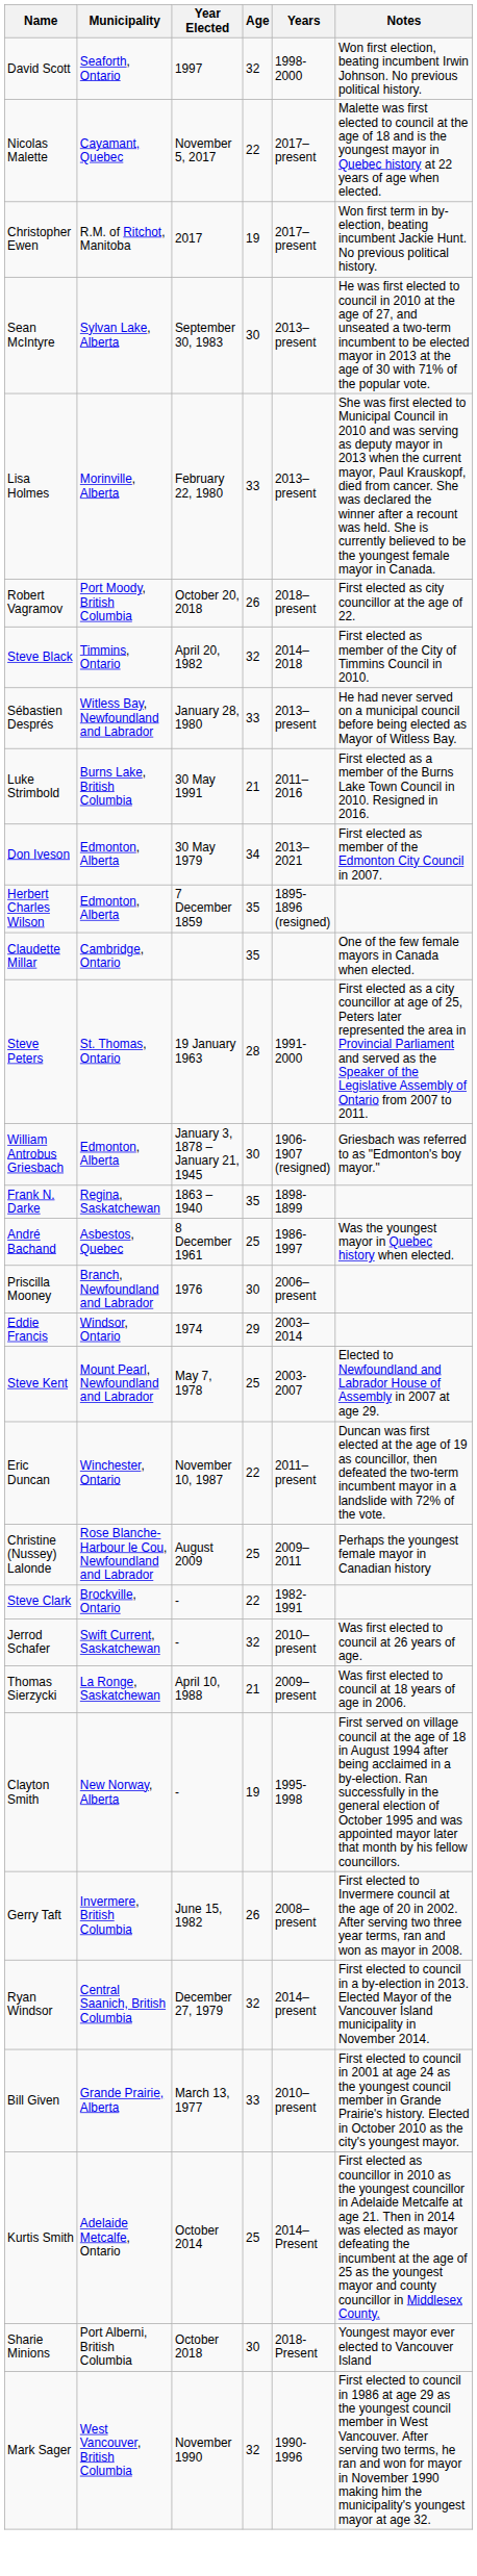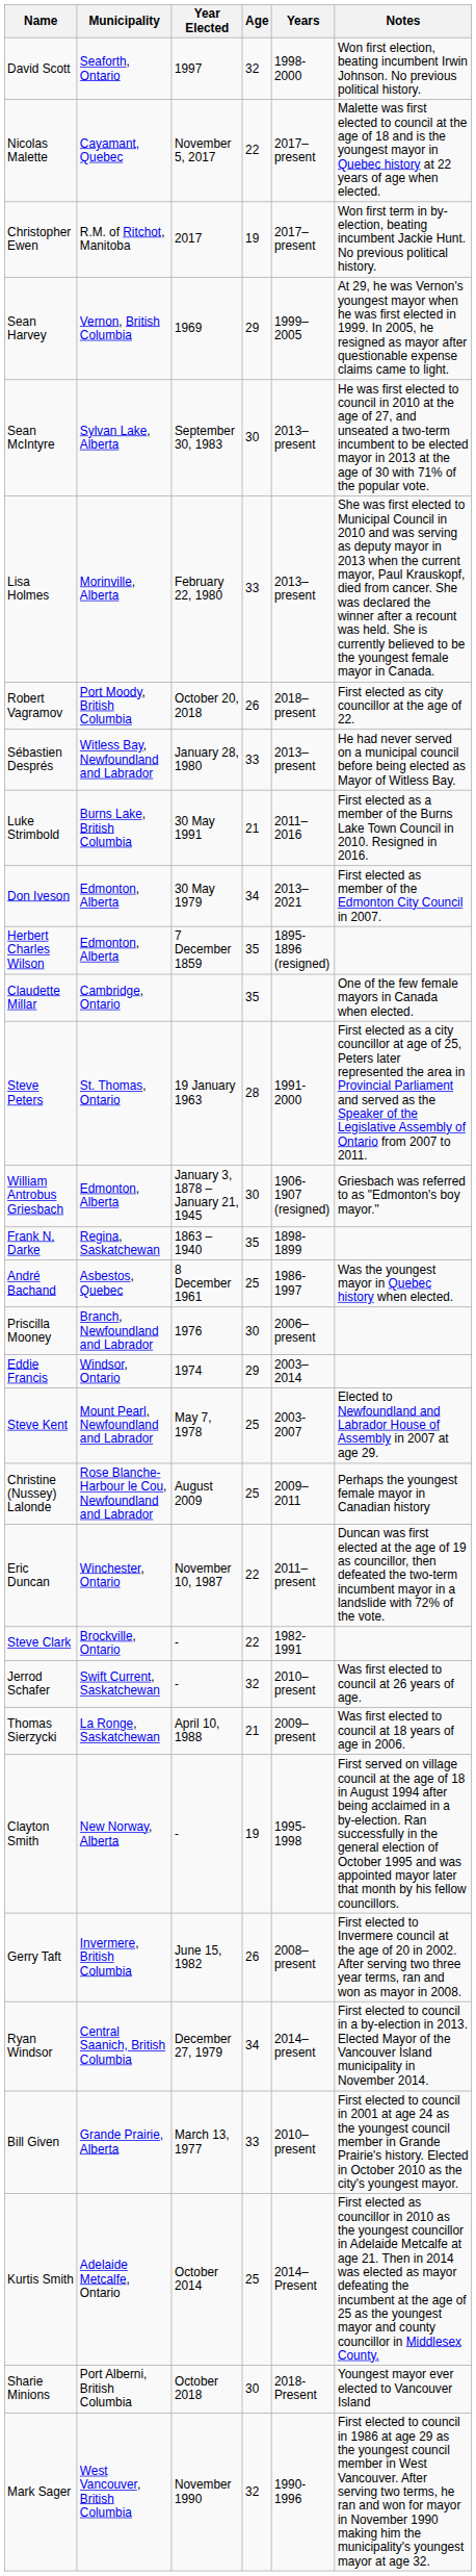 <table class="wikitable sortable">
 <tr>
 <th>Name</th>
 <th>Municipality</th>
 <th>Year Elected</th>
 <th>Age</th>
 <th>Years</th>
 <th>Notes</th>
 </tr>
 <tr>
 <td>David Scott</td>
 <td><a href='#'>Seaforth</a>, <a href='#'>Ontario</a></td>
 <td>1997</td>
 <td>32</td>
 <td>1998-2000</td>
 <td>Won first election, beating incumbent Irwin Johnson. No previous political history.</td>
 </tr>
 <tr>
 <td>Nicolas Malette</td>
 <td><a href='#'>Cayamant, Quebec</a></td>
 <td>November 5, 2017</td>
 <td>22</td>
 <td>2017–present</td>
 <td>Malette was first elected to council at the age of 18 and is the youngest mayor in <a href='#'>Quebec history</a> at 22 years of age when elected.</td>
 </tr>
 <tr>
 <td>Christopher Ewen</td>
 <td>R.M. of <a href='#'>Ritchot</a>, Manitoba</td>
 <td>2017</td>
 <td>19</td>
 <td>2017–present</td>
 <td>Won first term in by-election, beating incumbent Jackie Hunt. No previous political history.</td>
 </tr>
 <tr>
+<td>Sean Harvey</td>
+<td><a href='#'>Vernon</a>, <a href='#'>British Columbia</a></td>
+<td>1969</td>
+<td>29</td>
+<td>1999–2005</td>
+<td>At 29, he was Vernon's youngest mayor when he was first elected in 1999. In 2005, he resigned as mayor after questionable expense claims came to light.</td>
+</tr>
+<tr>
 <td>Sean McIntyre</td>
 <td><a href='#'>Sylvan Lake</a>, <a href='#'>Alberta</a></td>
 <td>September 30, 1983</td>
 <td>30</td>
 <td>2013–present</td>
 <td>He was first elected to council in 2010 at the age of 27, and unseated a two-term incumbent to be elected mayor in 2013 at the age of 30 with 71% of the popular vote.</td>
 </tr>
 <tr>
 <td>Lisa Holmes</td>
 <td><a href='#'>Morinville</a>, <a href='#'>Alberta</a></td>
 <td>February 22, 1980</td>
 <td>33</td>
 <td>2013–present</td>
 <td>She was first elected to Municipal Council in 2010 and was serving as deputy mayor in 2013 when the current mayor, Paul Krauskopf, died from cancer. She was declared the winner after a recount was held. She is currently believed to be the youngest female mayor in Canada.</td>
 </tr>
 <tr>
 <td>Robert Vagramov</td>
 <td><a href='#'>Port Moody</a>, <a href='#'>British Columbia</a></td>
 <td>October 20, 2018</td>
 <td>26</td>
 <td>2018–present</td>
 <td>First elected as city councillor at the age of 22. </td>
-</tr>
-<tr>
-<td><a href='#'>Steve Black</a></td>
-<td><a href='#'>Timmins</a>, <a href='#'>Ontario</a></td>
-<td>April 20, 1982</td>
-<td>32</td>
-<td>2014–2018</td>
-<td>First elected as member of the City of Timmins Council in 2010.</td>
 </tr>
 <tr>
 <td>Sébastien Després</td>
 <td><a href='#'>Witless Bay</a>, <a href='#'>Newfoundland and Labrador</a></td>
 <td>January 28, 1980</td>
 <td>33</td>
 <td>2013–present</td>
 <td>He had never served on a municipal council before being elected as Mayor of Witless Bay.</td>
 </tr>
 <tr>
 <td>Luke Strimbold</td>
 <td><a href='#'>Burns Lake</a>, <a href='#'>British Columbia</a></td>
 <td>30 May 1991</td>
 <td>21</td>
 <td>2011–2016</td>
 <td>First elected as a member of the Burns Lake Town Council in 2010. Resigned in 2016.</td>
 </tr>
 <tr>
 <td><a href='#'>Don Iveson</a></td>
 <td><a href='#'>Edmonton</a>, <a href='#'>Alberta</a></td>
 <td>30 May 1979</td>
 <td>34</td>
 <td>2013–2021</td>
 <td>First elected as member of the <a href='#'>Edmonton City Council</a> in 2007.</td>
 </tr>
 <tr>
 <td><a href='#'>Herbert Charles Wilson</a></td>
 <td><a href='#'>Edmonton</a>, <a href='#'>Alberta</a></td>
 <td>7 December 1859</td>
 <td>35</td>
 <td>1895-1896 (resigned)</td>
 <td></td>
 </tr>
 <tr>
 <td><a href='#'>Claudette Millar</a></td>
 <td><a href='#'>Cambridge</a>, <a href='#'>Ontario</a></td>
 <td></td>
 <td>35</td>
 <td></td>
 <td>One of the few female mayors in Canada when elected.</td>
 </tr>
 <tr>
 <td><a href='#'>Steve Peters</a></td>
 <td><a href='#'>St. Thomas</a>, <a href='#'>Ontario</a></td>
 <td>19 January 1963</td>
 <td>28</td>
 <td>1991-2000</td>
 <td>First elected as a city councillor at age of 25, Peters later represented the area in <a href='#'>Provincial Parliament</a> and served as the <a href='#'>Speaker of the Legislative Assembly of Ontario</a> from 2007 to 2011.</td>
 </tr>
 <tr>
 <td><a href='#'>William Antrobus Griesbach</a></td>
 <td><a href='#'>Edmonton</a>, <a href='#'>Alberta</a></td>
 <td>January 3, 1878 – January 21, 1945</td>
 <td>30</td>
 <td>1906-1907 (resigned)</td>
 <td>Griesbach was referred to as "Edmonton's boy mayor."</td>
 </tr>
 <tr>
 <td><a href='#'>Frank N. Darke</a></td>
 <td><a href='#'>Regina</a>, <a href='#'>Saskatchewan</a></td>
 <td>1863 – 1940</td>
 <td>35</td>
 <td>1898-1899</td>
 <td></td>
 </tr>
 <tr>
 <td><a href='#'>André Bachand</a></td>
 <td><a href='#'>Asbestos</a>, <a href='#'>Quebec</a></td>
 <td>8 December 1961</td>
 <td>25</td>
 <td>1986-1997</td>
 <td>Was the youngest mayor in <a href='#'>Quebec history</a> when elected.</td>
 </tr>
 <tr>
 <td>Priscilla Mooney</td>
 <td><a href='#'>Branch</a>, <a href='#'>Newfoundland and Labrador</a></td>
 <td>1976</td>
 <td>30</td>
 <td>2006–present</td>
 <td></td>
 </tr>
 <tr>
 <td><a href='#'>Eddie Francis</a></td>
 <td><a href='#'>Windsor</a>, <a href='#'>Ontario</a></td>
 <td>1974</td>
 <td>29</td>
 <td>2003–2014</td>
 <td></td>
 </tr>
 <tr>
 <td><a href='#'>Steve Kent</a></td>
 <td><a href='#'>Mount Pearl</a>, <a href='#'>Newfoundland and Labrador</a></td>
 <td>May 7, 1978</td>
 <td>25</td>
 <td>2003-2007</td>
 <td>Elected to <a href='#'>Newfoundland and Labrador House of Assembly</a> in 2007 at age 29.</td>
 </tr>
 <tr>
+<td>Christine (Nussey) Lalonde</td>
+<td><a href='#'>Rose Blanche-Harbour le Cou</a>, <a href='#'>Newfoundland and Labrador</a></td>
+<td>August 2009</td>
+<td>25</td>
+<td>2009–2011</td>
+<td>Perhaps the youngest female mayor in Canadian history</td>
+</tr>
+<tr>
 <td>Eric Duncan</td>
 <td><a href='#'>Winchester</a>, <a href='#'>Ontario</a></td>
 <td>November 10, 1987</td>
 <td>22</td>
 <td>2011–present</td>
 <td>Duncan was first elected at the age of 19 as councillor, then defeated the two-term incumbent mayor in a landslide with 72% of the vote.</td>
-</tr>
-<tr>
-<td>Christine (Nussey) Lalonde</td>
-<td><a href='#'>Rose Blanche-Harbour le Cou</a>, <a href='#'>Newfoundland and Labrador</a></td>
-<td>August 2009</td>
-<td>25</td>
-<td>2009–2011</td>
-<td>Perhaps the youngest female mayor in Canadian history</td>
 </tr>
 <tr>
 <td><a href='#'>Steve Clark</a></td>
 <td><a href='#'>Brockville</a>, <a href='#'>Ontario</a></td>
 <td>-</td>
 <td>22</td>
 <td>1982-1991</td>
 <td></td>
 </tr>
 <tr>
 <td>Jerrod Schafer</td>
 <td><a href='#'>Swift Current</a>, <a href='#'>Saskatchewan</a></td>
 <td>-</td>
 <td>32</td>
 <td>2010–present</td>
 <td>Was first elected to council at 26 years of age.</td>
 </tr>
 <tr>
 <td>Thomas Sierzycki</td>
 <td><a href='#'>La Ronge</a>, <a href='#'>Saskatchewan</a></td>
 <td>April 10, 1988</td>
 <td>21</td>
 <td>2009–present</td>
 <td>Was first elected to council at 18 years of age in 2006.</td>
 </tr>
 <tr>
 <td>Clayton Smith</td>
 <td><a href='#'>New Norway</a>, <a href='#'>Alberta</a></td>
 <td>-</td>
 <td>19</td>
 <td>1995-1998</td>
 <td>First served on village council at the age of 18 in August 1994 after being acclaimed in a by-election.  Ran successfully in the general election of October 1995 and was appointed mayor later that month by his fellow councillors.</td>
 </tr>
 <tr>
 <td>Gerry Taft</td>
 <td><a href='#'>Invermere</a>, <a href='#'>British Columbia</a></td>
 <td>June 15, 1982</td>
 <td>26</td>
 <td>2008–present</td>
 <td>First elected to Invermere council at the age of 20 in 2002.  After serving two three year terms, ran and won as mayor in 2008.</td>
 </tr>
 <tr>
 <td>Ryan Windsor</td>
 <td><a href='#'>Central Saanich, British Columbia</a></td>
 <td>December 27, 1979</td>
-<td>32</td>
+<td>34</td>
 <td>2014–present</td>
 <td>First elected to council in a by-election in 2013. Elected Mayor of the Vancouver Island municipality in November 2014.</td>
 </tr>
 <tr>
 <td>Bill Given</td>
 <td><a href='#'>Grande Prairie, Alberta</a></td>
 <td>March 13, 1977</td>
 <td>33</td>
 <td>2010–present</td>
 <td>First elected to council in 2001 at age 24 as the youngest council member in Grande Prairie's history. Elected in October 2010 as the city's youngest mayor.</td>
 </tr>
 <tr>
 <td>Kurtis Smith</td>
 <td><a href='#'>Adelaide Metcalfe</a>, Ontario</td>
 <td>October 2014</td>
 <td>25</td>
 <td>2014–Present</td>
 <td>First elected as councillor in 2010 as the youngest councillor in Adelaide Metcalfe at age 21. Then in 2014 was elected as mayor defeating the incumbent at the age of 25 as the youngest mayor and county councillor in <a href='#'>Middlesex County.</a></td>
 </tr>
 <tr>
 <td>Sharie Minions</td>
 <td>Port Alberni, British Columbia</td>
 <td>October 2018</td>
 <td>30</td>
 <td>2018-Present</td>
 <td>Youngest mayor ever elected to Vancouver Island</td>
 </tr>
 <tr>
 <td>Mark Sager</td>
 <td><a href='#'>West Vancouver</a>, <a href='#'>British Columbia</a></td>
 <td>November 1990</td>
 <td>32</td>
 <td>1990-1996</td>
 <td>First elected to council in 1986 at age 29 as the youngest council member in West Vancouver. After serving two terms, he ran and won for mayor in November 1990 making him the municipality's youngest mayor at age 32. </td>
 </tr>
 </table>
